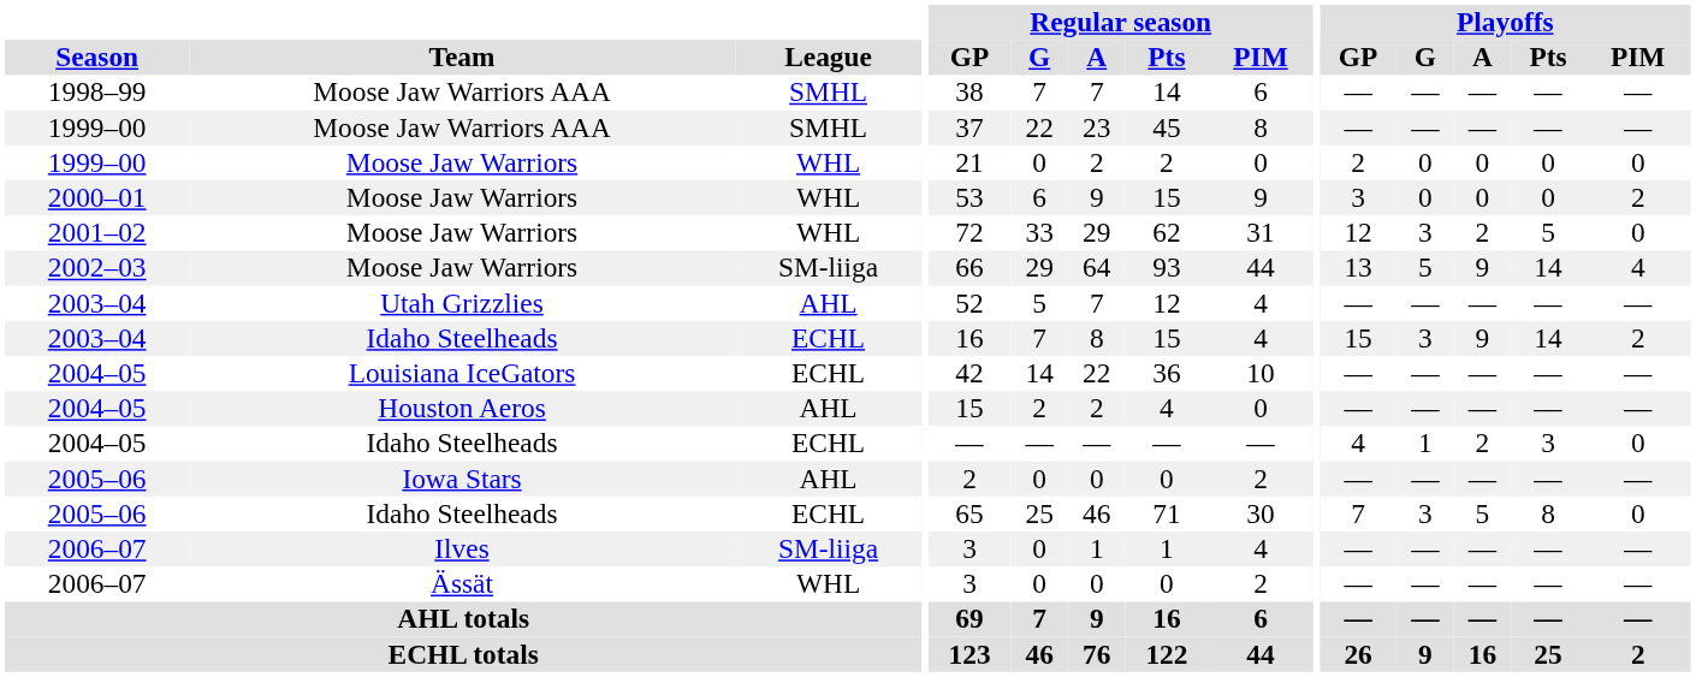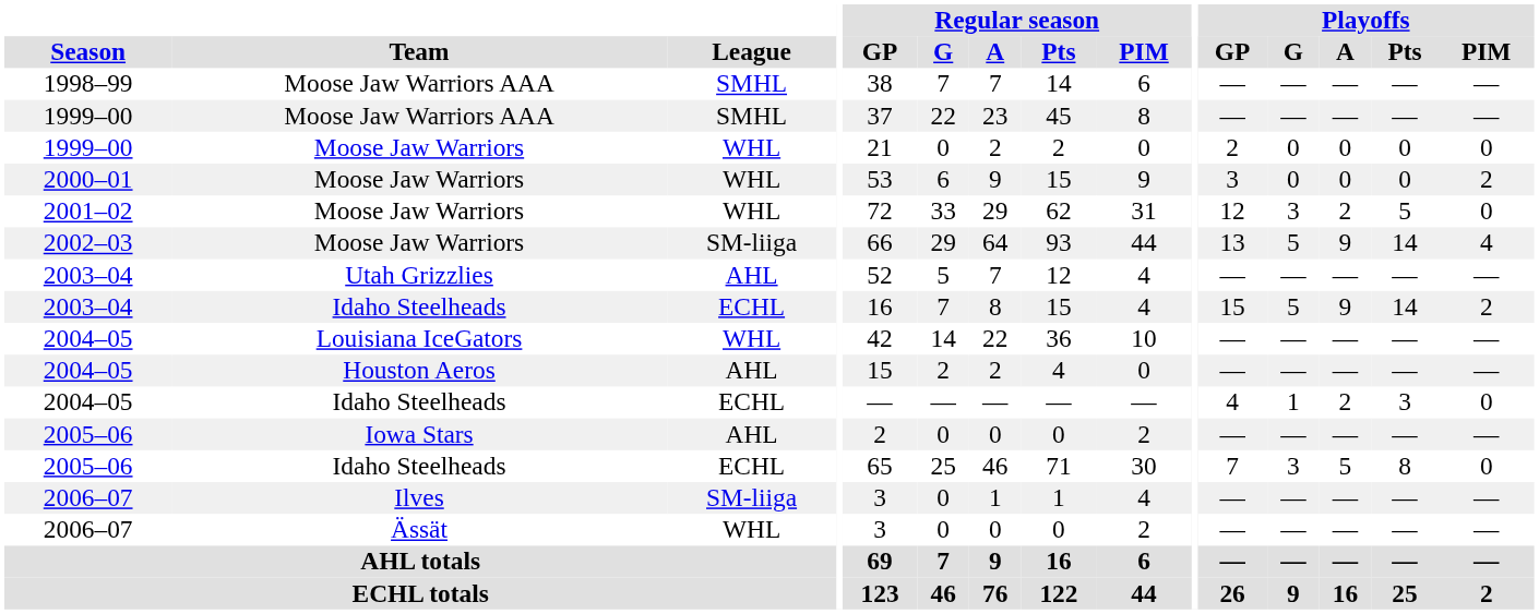 <table border="0" cellpadding="1" cellspacing="0" style="text-align:center; width:60em">
 <tr bgcolor="#e0e0e0">
 <th colspan="3" bgcolor="#ffffff"></th>
 <th rowspan="99" bgcolor="#ffffff"></th>
 <th colspan="5"><a href='#'>Regular season</a></th>
 <th rowspan="99" bgcolor="#ffffff"></th>
 <th colspan="5"><a href='#'>Playoffs</a></th>
 </tr>
 <tr bgcolor="#e0e0e0">
 <th><a href='#'>Season</a></th>
 <th>Team</th>
 <th>League</th>
 <th>GP</th>
 <th><a href='#'>G</a></th>
 <th><a href='#'>A</a></th>
 <th><a href='#'>Pts</a></th>
 <th><a href='#'>PIM</a></th>
 <th>GP</th>
 <th>G</th>
 <th>A</th>
 <th>Pts</th>
 <th>PIM</th>
 </tr>
 <tr>
 <td>1998–99</td>
 <td>Moose Jaw Warriors AAA</td>
 <td><a href='#'>SMHL</a></td>
 <td>38</td>
 <td>7</td>
 <td>7</td>
 <td>14</td>
 <td>6</td>
 <td>—</td>
 <td>—</td>
 <td>—</td>
 <td>—</td>
 <td>—</td>
 </tr>
 <tr bgcolor="#f0f0f0">
 <td>1999–00</td>
 <td>Moose Jaw Warriors AAA</td>
 <td>SMHL</td>
 <td>37</td>
 <td>22</td>
 <td>23</td>
 <td>45</td>
 <td>8</td>
 <td>—</td>
 <td>—</td>
 <td>—</td>
 <td>—</td>
 <td>—</td>
 </tr>
 <tr>
 <td><a href='#'>1999–00</a></td>
 <td><a href='#'>Moose Jaw Warriors</a></td>
 <td><a href='#'>WHL</a></td>
 <td>21</td>
 <td>0</td>
 <td>2</td>
 <td>2</td>
 <td>0</td>
 <td>2</td>
 <td>0</td>
 <td>0</td>
 <td>0</td>
 <td>0</td>
 </tr>
 <tr bgcolor="#f0f0f0">
 <td><a href='#'>2000–01</a></td>
 <td>Moose Jaw Warriors</td>
 <td>WHL</td>
 <td>53</td>
 <td>6</td>
 <td>9</td>
 <td>15</td>
 <td>9</td>
 <td>3</td>
 <td>0</td>
 <td>0</td>
 <td>0</td>
 <td>2</td>
 </tr>
 <tr>
 <td><a href='#'>2001–02</a></td>
 <td>Moose Jaw Warriors</td>
 <td>WHL</td>
 <td>72</td>
 <td>33</td>
 <td>29</td>
 <td>62</td>
 <td>31</td>
 <td>12</td>
 <td>3</td>
 <td>2</td>
 <td>5</td>
 <td>0</td>
 </tr>
 <tr bgcolor="#f0f0f0">
 <td><a href='#'>2002–03</a></td>
 <td>Moose Jaw Warriors</td>
 <td>SM-liiga</td>
 <td>66</td>
 <td>29</td>
 <td>64</td>
 <td>93</td>
 <td>44</td>
 <td>13</td>
 <td>5</td>
 <td>9</td>
 <td>14</td>
 <td>4</td>
 </tr>
 <tr>
 <td><a href='#'>2003–04</a></td>
 <td><a href='#'>Utah Grizzlies</a></td>
 <td><a href='#'>AHL</a></td>
 <td>52</td>
 <td>5</td>
 <td>7</td>
 <td>12</td>
 <td>4</td>
 <td>—</td>
 <td>—</td>
 <td>—</td>
 <td>—</td>
 <td>—</td>
 </tr>
 <tr bgcolor="#f0f0f0">
 <td><a href='#'>2003–04</a></td>
 <td><a href='#'>Idaho Steelheads</a></td>
 <td><a href='#'>ECHL</a></td>
 <td>16</td>
 <td>7</td>
 <td>8</td>
 <td>15</td>
 <td>4</td>
 <td>15</td>
-<td>3</td>
+<td>5</td>
 <td>9</td>
 <td>14</td>
 <td>2</td>
 </tr>
 <tr>
 <td><a href='#'>2004–05</a></td>
 <td><a href='#'>Louisiana IceGators</a></td>
-<td>ECHL</td>
+<td><a href='#'>WHL</a></td>
 <td>42</td>
 <td>14</td>
 <td>22</td>
 <td>36</td>
 <td>10</td>
 <td>—</td>
 <td>—</td>
 <td>—</td>
 <td>—</td>
 <td>—</td>
 </tr>
 <tr bgcolor="#f0f0f0">
 <td><a href='#'>2004–05</a></td>
 <td><a href='#'>Houston Aeros</a></td>
 <td>AHL</td>
 <td>15</td>
 <td>2</td>
 <td>2</td>
 <td>4</td>
 <td>0</td>
 <td>—</td>
 <td>—</td>
 <td>—</td>
 <td>—</td>
 <td>—</td>
 </tr>
 <tr>
 <td>2004–05</td>
 <td>Idaho Steelheads</td>
 <td>ECHL</td>
 <td>—</td>
 <td>—</td>
 <td>—</td>
 <td>—</td>
 <td>—</td>
 <td>4</td>
 <td>1</td>
 <td>2</td>
 <td>3</td>
 <td>0</td>
 </tr>
 <tr bgcolor="#f0f0f0">
 <td><a href='#'>2005–06</a></td>
 <td><a href='#'>Iowa Stars</a></td>
 <td>AHL</td>
 <td>2</td>
 <td>0</td>
 <td>0</td>
 <td>0</td>
 <td>2</td>
 <td>—</td>
 <td>—</td>
 <td>—</td>
 <td>—</td>
 <td>—</td>
 </tr>
 <tr>
 <td><a href='#'>2005–06</a></td>
 <td>Idaho Steelheads</td>
 <td>ECHL</td>
 <td>65</td>
 <td>25</td>
 <td>46</td>
 <td>71</td>
 <td>30</td>
 <td>7</td>
 <td>3</td>
 <td>5</td>
 <td>8</td>
 <td>0</td>
 </tr>
 <tr bgcolor="#f0f0f0">
 <td><a href='#'>2006–07</a></td>
 <td><a href='#'>Ilves</a></td>
 <td><a href='#'>SM-liiga</a></td>
 <td>3</td>
 <td>0</td>
 <td>1</td>
 <td>1</td>
 <td>4</td>
 <td>—</td>
 <td>—</td>
 <td>—</td>
 <td>—</td>
 <td>—</td>
 </tr>
 <tr>
 <td>2006–07</td>
 <td><a href='#'>Ässät</a></td>
 <td>WHL</td>
 <td>3</td>
 <td>0</td>
 <td>0</td>
 <td>0</td>
 <td>2</td>
 <td>—</td>
 <td>—</td>
 <td>—</td>
 <td>—</td>
 <td>—</td>
 </tr>
 <tr bgcolor="#e0e0e0">
 <th colspan="3">AHL totals</th>
 <th>69</th>
 <th>7</th>
 <th>9</th>
 <th>16</th>
 <th>6</th>
 <th>—</th>
 <th>—</th>
 <th>—</th>
 <th>—</th>
 <th>—</th>
 </tr>
 <tr bgcolor="#e0e0e0">
 <th colspan="3">ECHL totals</th>
 <th>123</th>
 <th>46</th>
 <th>76</th>
 <th>122</th>
 <th>44</th>
 <th>26</th>
 <th>9</th>
 <th>16</th>
 <th>25</th>
 <th>2</th>
 </tr>
 </table>
